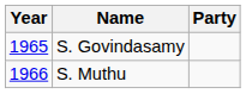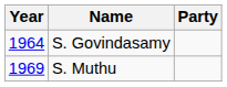 <table class="wikitable sortable">
 <tr>
 <th>Year</th>
 <th>Name</th>
 <th colspan="2">Party</th>
 </tr>
 <tr>
-<td><a href='#'>1965</a></td>
+<td><a href='#'>1964</a></td>
 <td>S. Govindasamy</td>
 <td></td>
 </tr>
 <tr>
-<td><a href='#'>1966</a></td>
+<td><a href='#'>1969</a></td>
 <td>S. Muthu</td>
 <td></td>
 </tr>
 </table>
